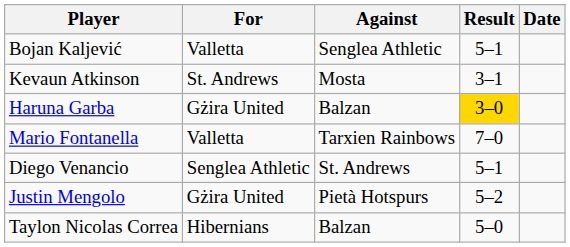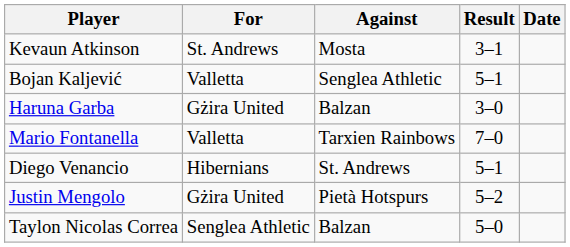 <table class="wikitable">
 <tr>
 <th>Player</th>
 <th>For</th>
 <th>Against</th>
 <th>Result</th>
 <th>Date</th>
 </tr>
 <tr>
+<td> Kevaun Atkinson</td>
+<td>St. Andrews</td>
+<td>Mosta</td>
+<td align="center">3–1</td>
+<td></td>
+</tr>
+<tr>
 <td> Bojan Kaljević</td>
 <td>Valletta</td>
 <td>Senglea Athletic</td>
 <td align="center">5–1</td>
 <td></td>
 </tr>
 <tr>
-<td> Kevaun Atkinson</td>
-<td>St. Andrews</td>
-<td>Mosta</td>
-<td align="center">3–1</td>
-<td></td>
-</tr>
-<tr>
 <td> <a href='#'>Haruna Garba</a></td>
 <td>Gżira United</td>
 <td>Balzan</td>
-<td align="center" style="background: gold;">3–0</td>
+<td align="center">3–0</td>
 <td></td>
 </tr>
 <tr>
 <td> <a href='#'>Mario Fontanella</a></td>
 <td>Valletta</td>
 <td>Tarxien Rainbows</td>
 <td align="center">7–0</td>
 <td></td>
 </tr>
 <tr>
 <td> Diego Venancio</td>
-<td>Senglea Athletic</td>
+<td>Hibernians</td>
 <td>St. Andrews</td>
 <td align="center">5–1</td>
 <td></td>
 </tr>
 <tr>
 <td> <a href='#'>Justin Mengolo</a></td>
 <td>Gżira United</td>
 <td>Pietà Hotspurs</td>
 <td align="center">5–2</td>
 <td></td>
 </tr>
 <tr>
 <td> Taylon Nicolas Correa</td>
-<td>Hibernians</td>
+<td>Senglea Athletic</td>
 <td>Balzan</td>
 <td align="center">5–0</td>
 <td></td>
 </tr>
 </table>
